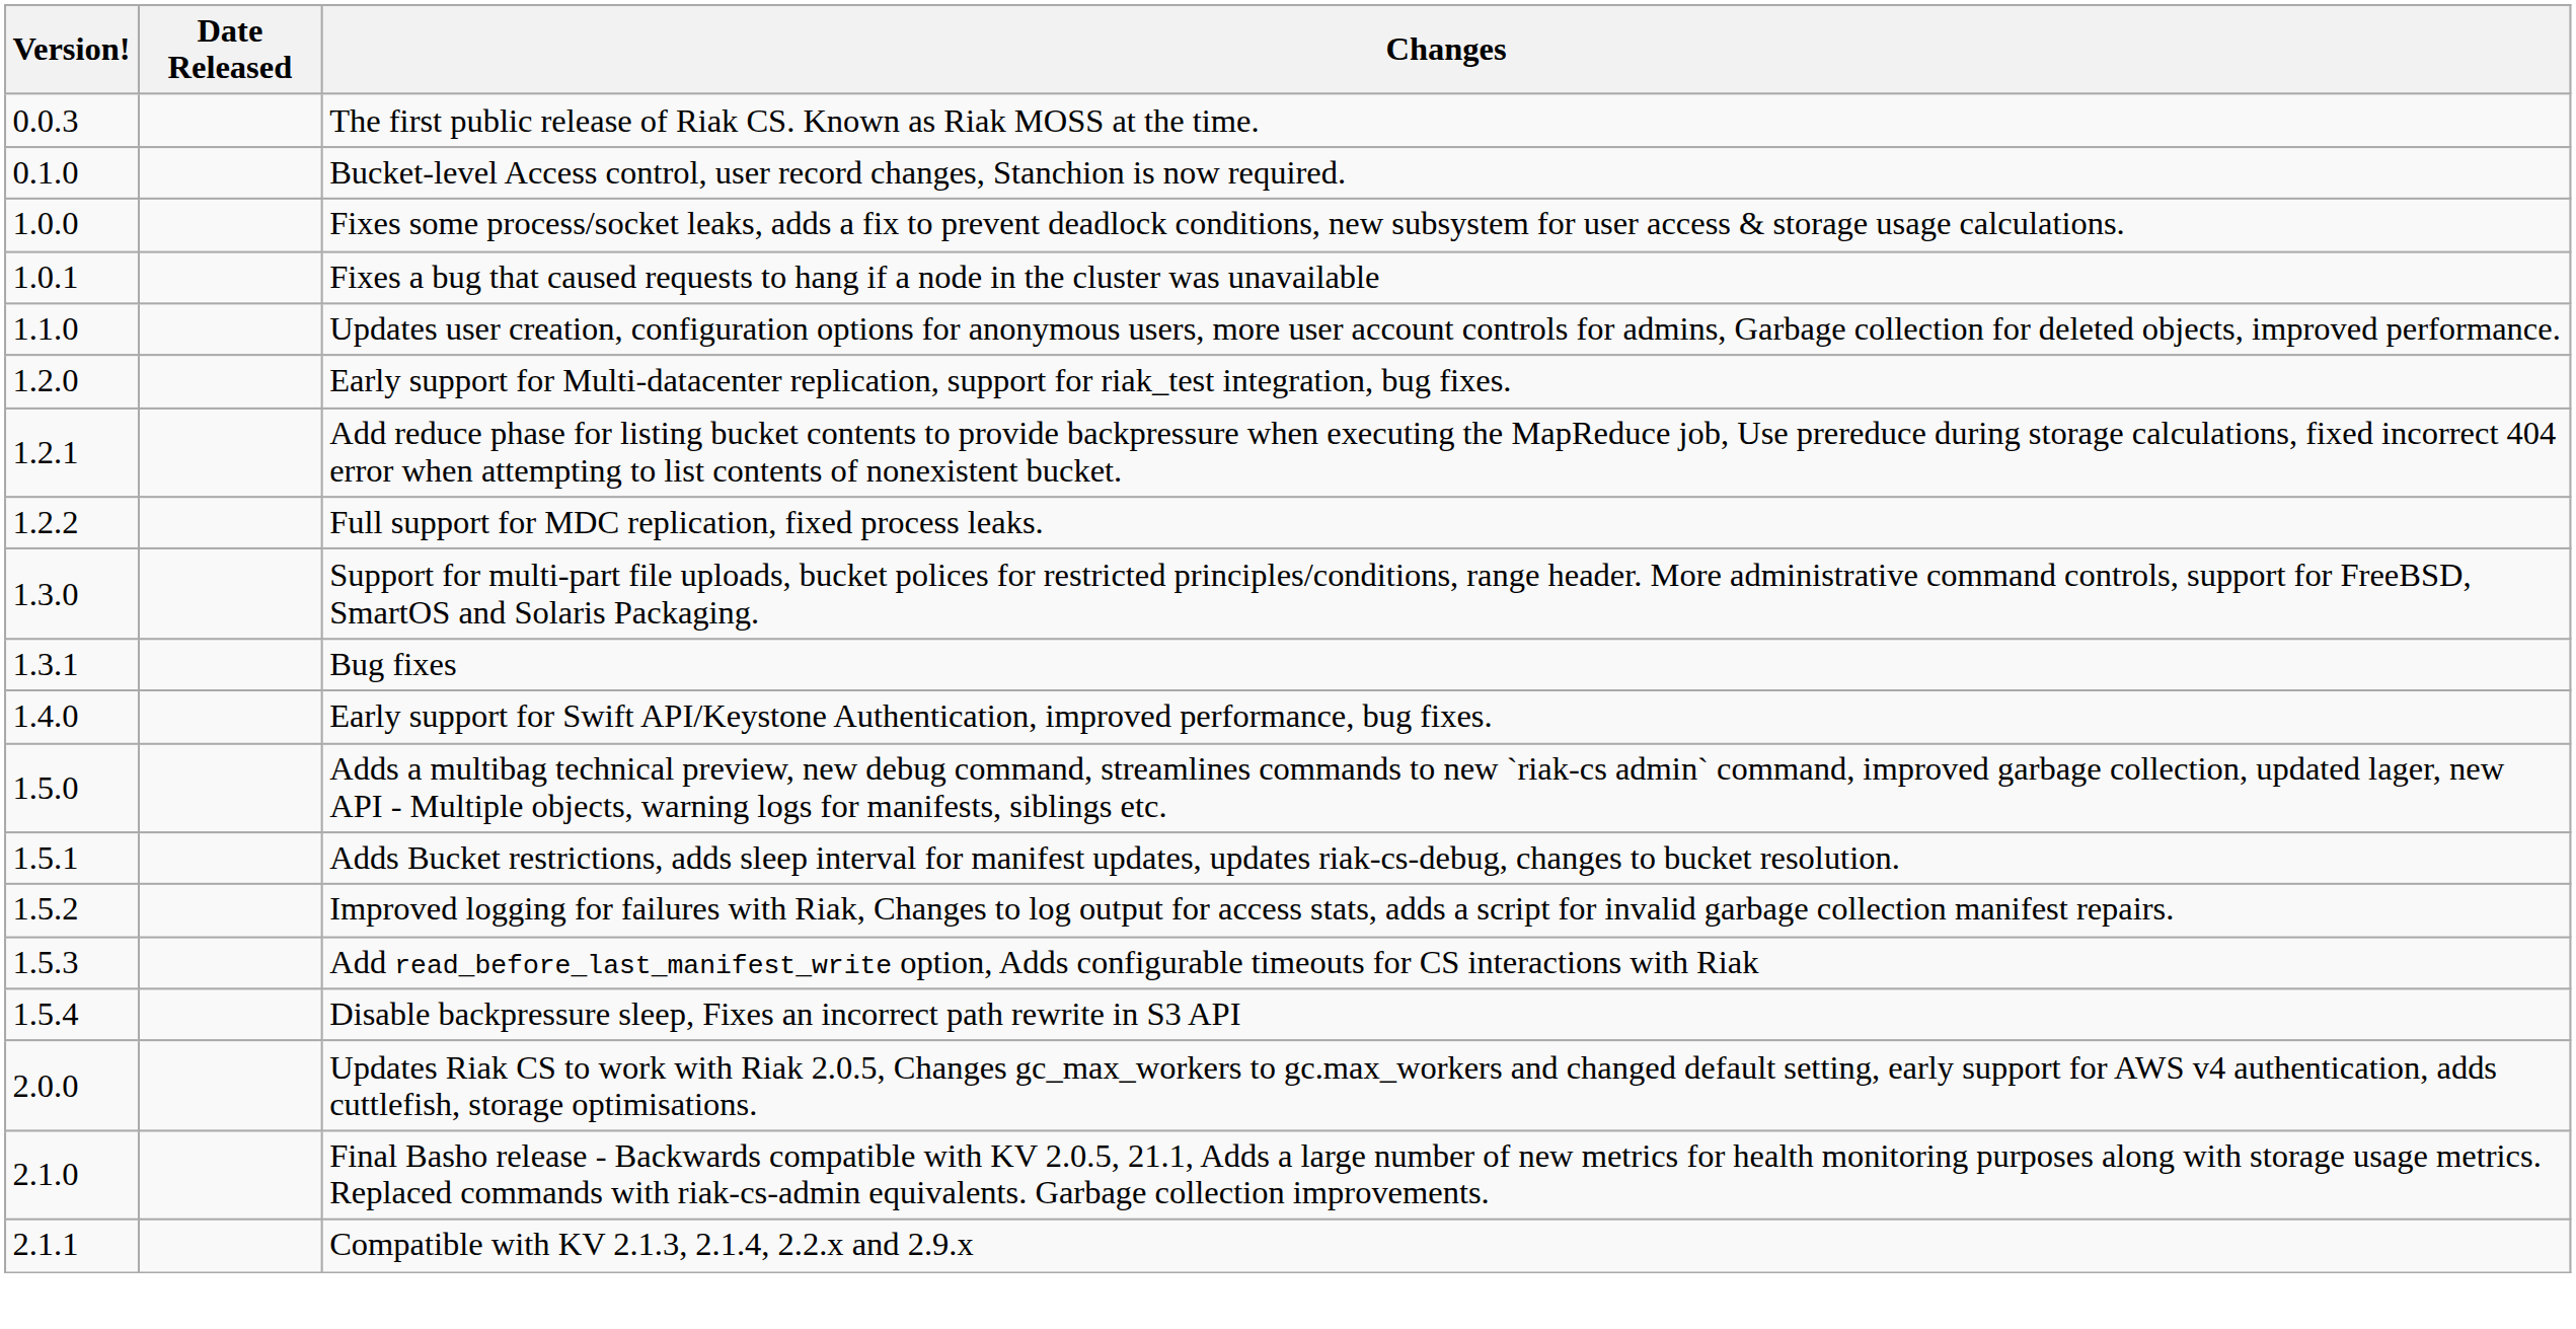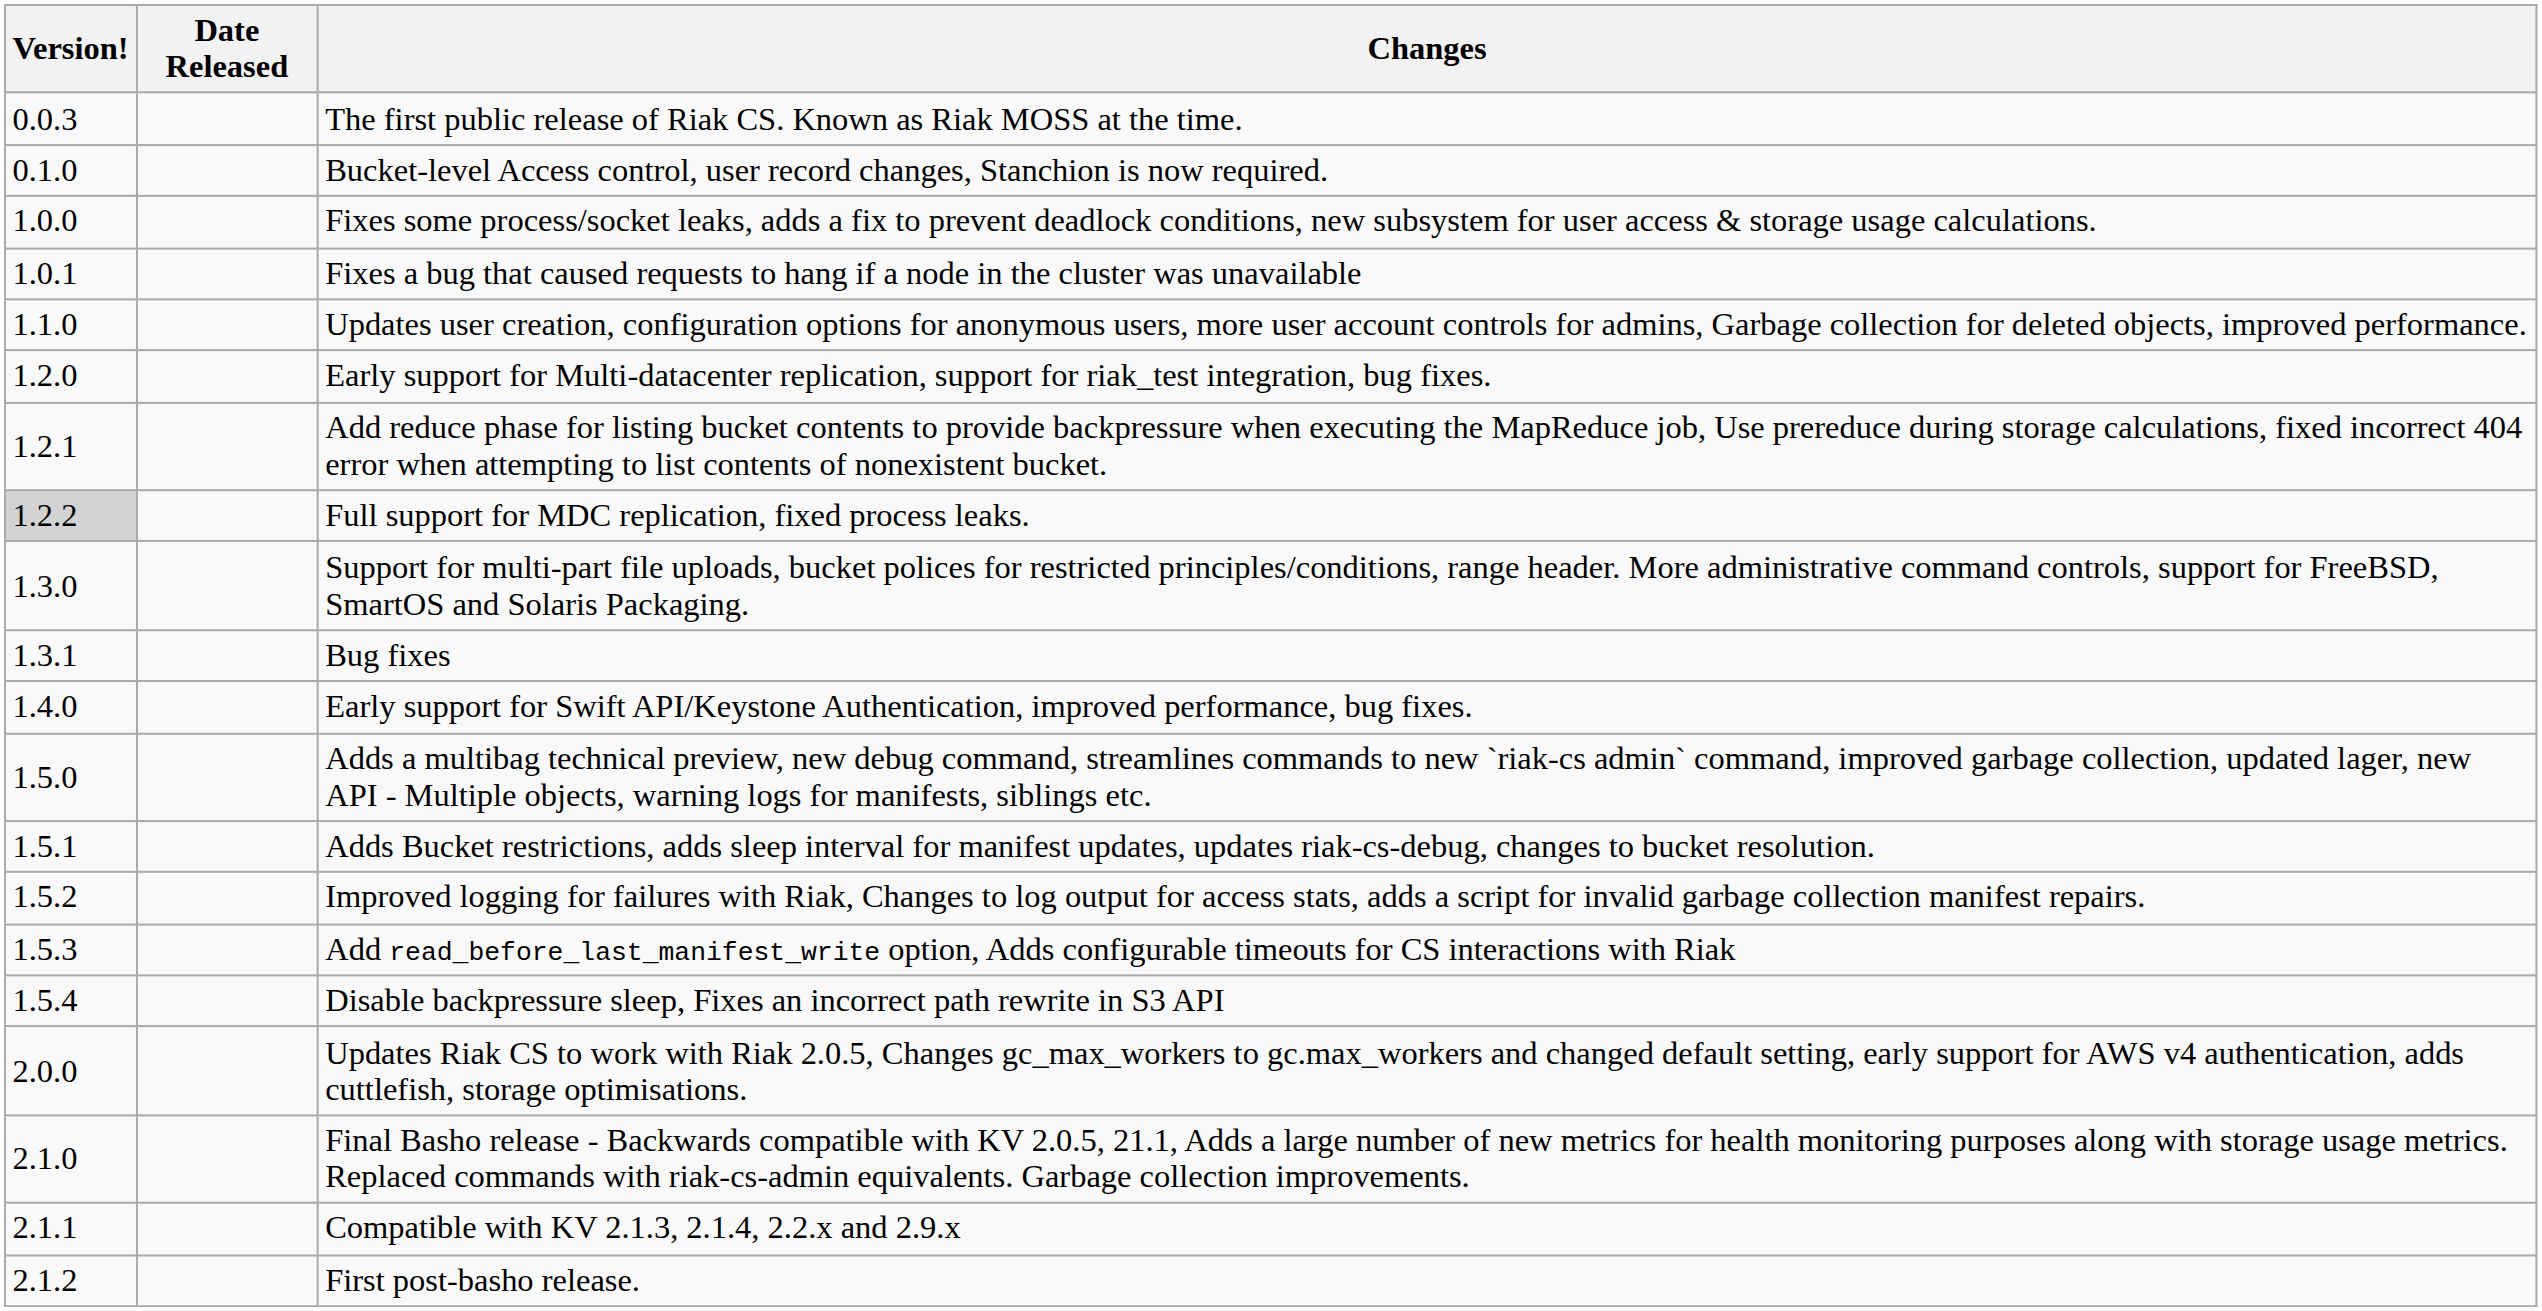 <table class="wikitable sortable">
 <tr>
 <th data-sort-type="IPAddress">Version!</th>
 <th>Date Released</th>
 <th>Changes</th>
 </tr>
 <tr>
 <td>0.0.3</td>
 <td></td>
 <td>The first public release of Riak CS. Known as Riak MOSS at the time.</td>
 </tr>
 <tr>
 <td>0.1.0</td>
 <td></td>
 <td>Bucket-level Access control, user record changes, Stanchion is now required.</td>
 </tr>
 <tr>
 <td>1.0.0</td>
 <td></td>
 <td>Fixes some process/socket leaks, adds a fix to prevent deadlock conditions, new subsystem for user access & storage usage calculations.</td>
 </tr>
 <tr>
 <td>1.0.1</td>
 <td></td>
 <td>Fixes a bug that caused requests to hang if a node in the cluster was unavailable</td>
 </tr>
 <tr>
 <td>1.1.0</td>
 <td></td>
 <td>Updates user creation, configuration options for anonymous users, more user account controls for admins, Garbage collection for deleted objects, improved performance.</td>
 </tr>
 <tr>
 <td>1.2.0</td>
 <td></td>
 <td>Early support for Multi-datacenter replication, support for riak_test integration, bug fixes.</td>
 </tr>
 <tr>
 <td>1.2.1</td>
 <td></td>
 <td>Add reduce phase for listing bucket contents to provide backpressure when executing the MapReduce job, Use prereduce during storage calculations, fixed incorrect 404 error when attempting to list contents of nonexistent bucket.</td>
 </tr>
 <tr>
-<td>1.2.2</td>
+<td style="background: lightgrey;">1.2.2</td>
 <td></td>
 <td>Full support for MDC replication, fixed process leaks.</td>
 </tr>
 <tr>
 <td>1.3.0</td>
 <td></td>
 <td>Support for multi-part file uploads, bucket polices for restricted principles/conditions, range header. More administrative command controls, support for FreeBSD, SmartOS and Solaris Packaging.</td>
 </tr>
 <tr>
 <td>1.3.1</td>
 <td></td>
 <td>Bug fixes</td>
 </tr>
 <tr>
 <td>1.4.0</td>
 <td></td>
 <td>Early support for Swift API/Keystone Authentication, improved performance, bug fixes.</td>
 </tr>
 <tr>
 <td>1.5.0</td>
 <td></td>
 <td>Adds a multibag technical preview, new debug command, streamlines commands to new `riak-cs admin` command, improved garbage collection, updated lager, new API - Multiple objects, warning logs for manifests, siblings etc.</td>
 </tr>
 <tr>
 <td>1.5.1</td>
 <td></td>
 <td>Adds Bucket restrictions, adds sleep interval for manifest updates, updates riak-cs-debug, changes to bucket resolution.</td>
 </tr>
 <tr>
 <td>1.5.2</td>
 <td></td>
 <td>Improved logging for failures with Riak, Changes to log output for access stats, adds a script for invalid garbage collection manifest repairs.</td>
 </tr>
 <tr>
 <td>1.5.3</td>
 <td></td>
 <td>Add <code>read_before_last_manifest_write</code> option, Adds configurable timeouts for CS interactions with Riak</td>
 </tr>
 <tr>
 <td>1.5.4</td>
 <td></td>
 <td>Disable backpressure sleep, Fixes an incorrect path rewrite in S3 API</td>
 </tr>
 <tr>
 <td>2.0.0</td>
 <td></td>
 <td>Updates Riak CS to work with Riak 2.0.5, Changes gc_max_workers to gc.max_workers and changed default setting, early support for AWS v4 authentication, adds cuttlefish, storage optimisations.</td>
 </tr>
 <tr>
 <td>2.1.0</td>
 <td></td>
 <td>Final Basho release - Backwards compatible with KV 2.0.5, 21.1, Adds a large number of new metrics for health monitoring purposes along with storage usage metrics. Replaced commands with riak-cs-admin equivalents. Garbage collection improvements.</td>
 </tr>
 <tr>
 <td>2.1.1</td>
 <td></td>
 <td>Compatible with KV 2.1.3, 2.1.4, 2.2.x and 2.9.x</td>
 </tr>
+<tr>
+<td>2.1.2</td>
+<td></td>
+<td>First post-basho release.</td>
+</tr>
 </table>
